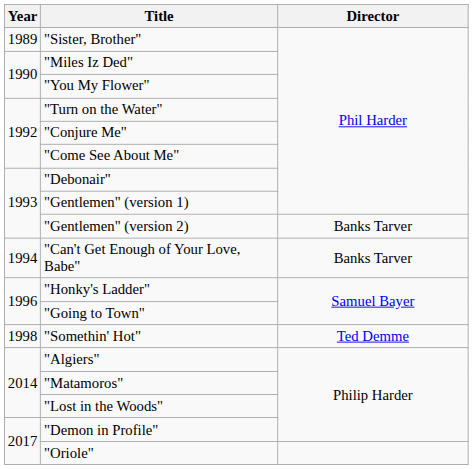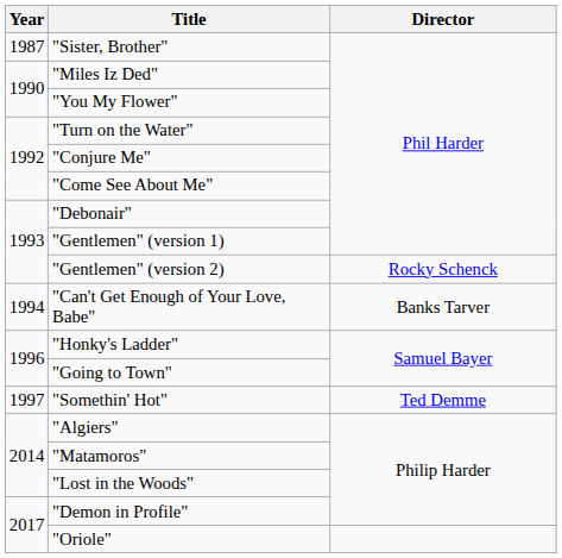 <table class="wikitable">
 <tr>
 <th rowspan="1">Year</th>
 <th rowspan="1" width="250">Title</th>
 <th rowspan="1" width="200">Director</th>
 </tr>
 <tr>
-<td>1989</td>
+<td>1987</td>
 <td>"Sister, Brother"</td>
 <td rowspan="8" align="center"><a href='#'>Phil Harder</a></td>
 </tr>
 <tr>
 <td rowspan="2">1990</td>
 <td>"Miles Iz Ded"</td>
 </tr>
 <tr>
 <td>"You My Flower"</td>
 </tr>
 <tr>
 <td rowspan="3">1992</td>
 <td>"Turn on the Water"</td>
 </tr>
 <tr>
 <td>"Conjure Me"</td>
 </tr>
 <tr>
 <td>"Come See About Me"</td>
 </tr>
 <tr>
 <td rowspan="3">1993</td>
 <td>"Debonair"</td>
 </tr>
 <tr>
 <td>"Gentlemen" (version 1)</td>
 </tr>
 <tr>
 <td>"Gentlemen" (version 2)</td>
-<td align="center">Banks Tarver</td>
+<td align="center"><a href='#'>Rocky Schenck</a></td>
 </tr>
 <tr>
 <td>1994</td>
 <td>"Can't Get Enough of Your Love, Babe"</td>
 <td align="center">Banks Tarver</td>
 </tr>
 <tr>
 <td rowspan="2">1996</td>
 <td>"Honky's Ladder"</td>
 <td rowspan="2" align="center"><a href='#'>Samuel Bayer</a></td>
 </tr>
 <tr>
 <td>"Going to Town"</td>
 </tr>
 <tr>
-<td>1998</td>
+<td>1997</td>
 <td>"Somethin' Hot"</td>
 <td align="center"><a href='#'>Ted Demme</a></td>
 </tr>
 <tr>
 <td rowspan="3">2014</td>
 <td>"Algiers"</td>
 <td rowspan="4" align="center">Philip Harder</td>
 </tr>
 <tr>
 <td>"Matamoros"</td>
 </tr>
 <tr>
 <td>"Lost in the Woods"</td>
 </tr>
 <tr>
 <td rowspan="2">2017</td>
 <td>"Demon in Profile"</td>
 </tr>
 <tr>
 <td>"Oriole"</td>
 </tr>
 </table>
